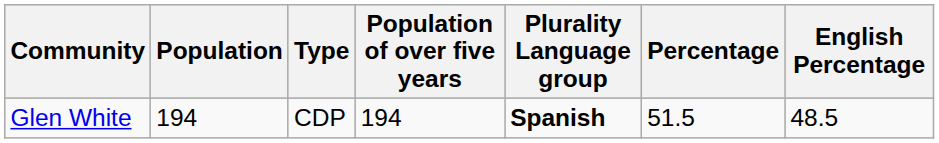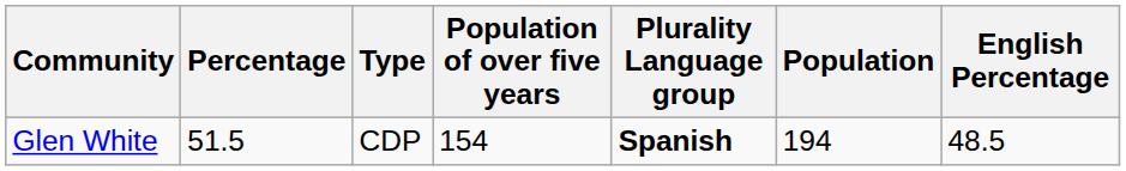 <table class="wikitable sortable">
 <tr>
 <th>Community</th>
-<th>Population</th>
+<th>Percentage</th>
 <th>Type</th>
 <th>Population of over five years</th>
 <th>Plurality Language group</th>
-<th>Percentage</th>
+<th>Population</th>
 <th>English Percentage</th>
 </tr>
 <tr>
 <td><a href='#'>Glen White</a></td>
+<td>51.5</td>
+<td>CDP</td>
+<td>154</td>
+<td><strong>Spanish</strong></td>
 <td>194</td>
-<td>CDP</td>
-<td>194</td>
-<td><strong>Spanish</strong></td>
-<td>51.5</td>
 <td>48.5</td>
 </tr>
 </table>
